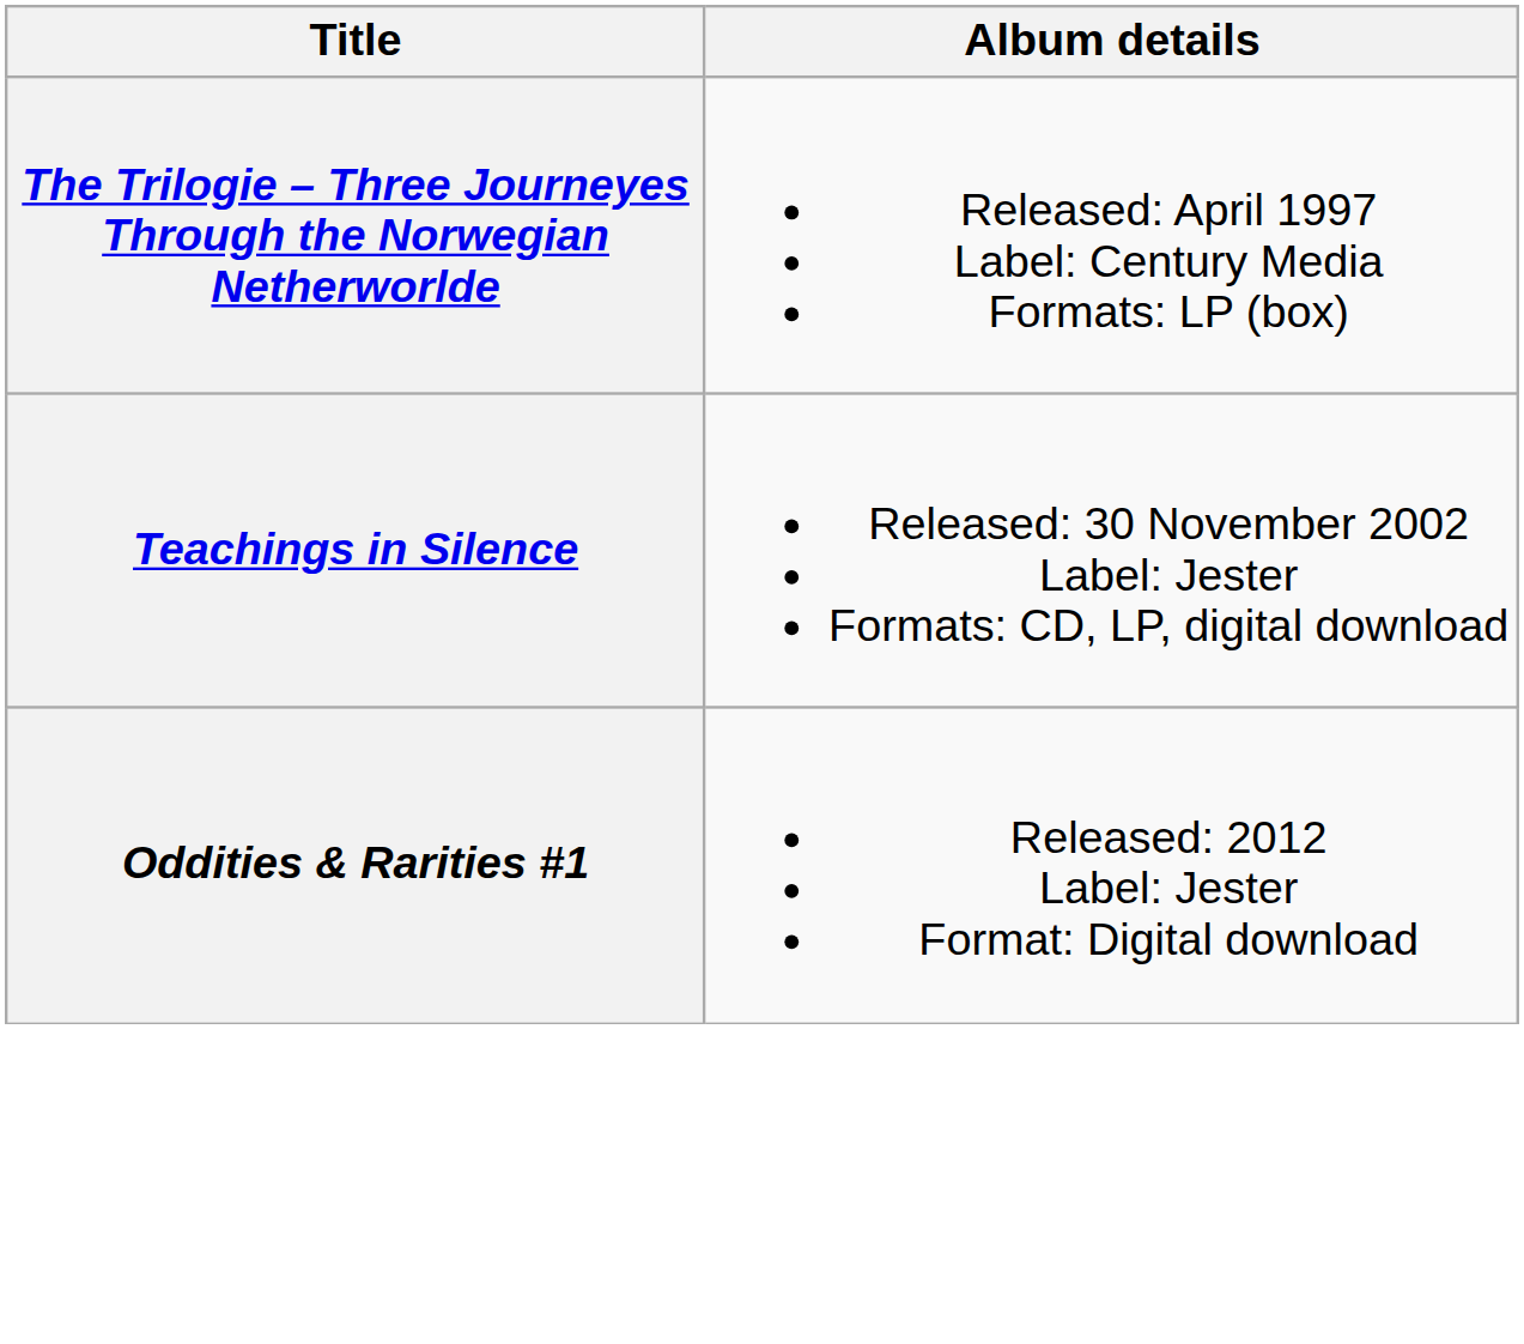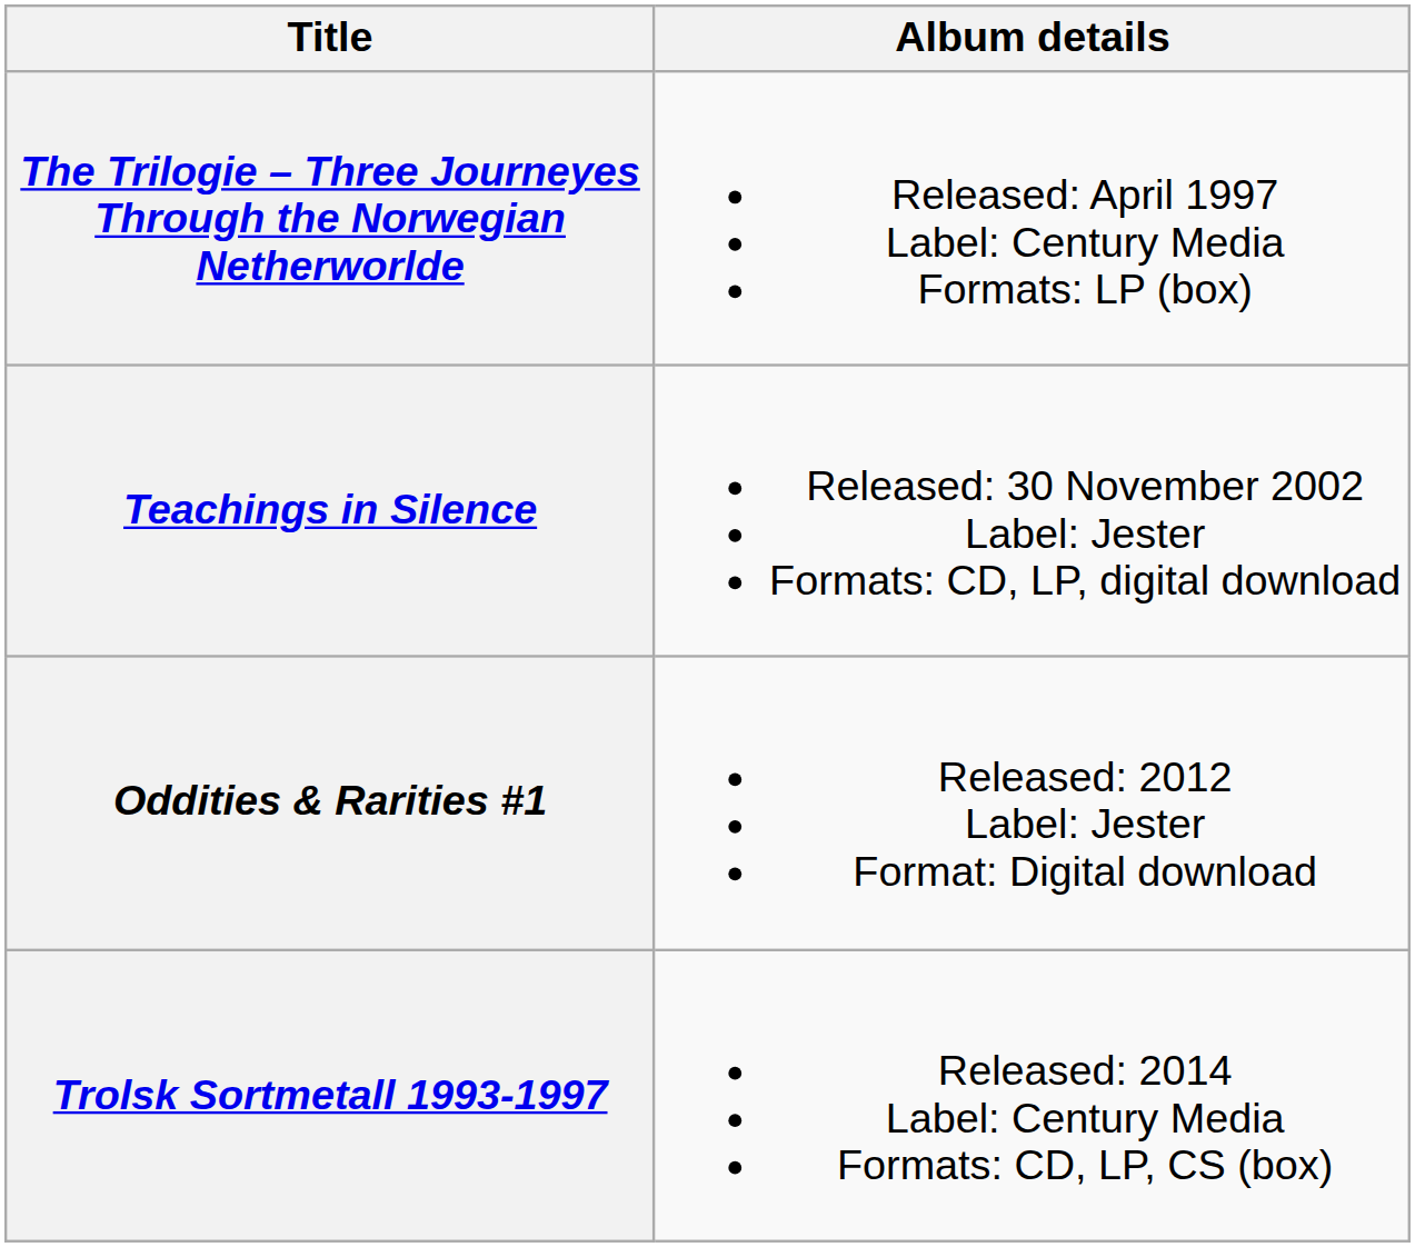 <table class="wikitable plainrowheaders" style="text-align:center;">
 <tr>
 <th scope="col" style="width:15em;">Title</th>
 <th scope="col">Album details</th>
 </tr>
 <tr>
 <th scope="row"><em><a href='#'>The Trilogie – Three Journeyes<br>Through the Norwegian Netherworlde</a></em></th>
 <td><br><ul><li>Released: April 1997</li><li>Label: Century Media</li><li>Formats: LP (box)</li></ul></td>
 </tr>
 <tr>
 <th scope="row"><em><a href='#'>Teachings in Silence</a></em></th>
 <td><br><ul><li>Released: 30 November 2002</li><li>Label: Jester</li><li>Formats: CD, LP, digital download</li></ul></td>
 </tr>
 <tr>
 <th scope="row"><em>Oddities & Rarities #1</em></th>
 <td><br><ul><li>Released: 2012</li><li>Label: Jester</li><li>Format: Digital download</li></ul></td>
 </tr>
+<tr>
+<th scope="row"><em><a href='#'>Trolsk Sortmetall 1993-1997</a></em></th>
+<td><br><ul><li>Released: 2014</li><li>Label: Century Media</li><li>Formats: CD, LP, CS (box)</li></ul></td>
+</tr>
 </table>
